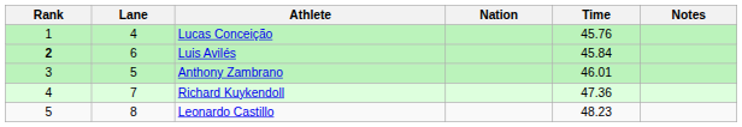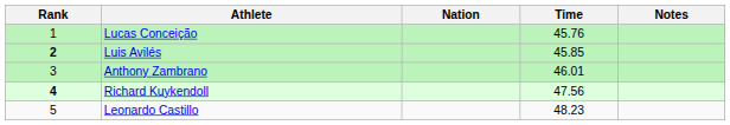 <table class="wikitable sortable" style="text-align:center;width: 60%;">
 <tr>
 <th scope="col">Rank</th>
-<th>Lane</th>
 <th scope="col">Athlete</th>
 <th scope="col">Nation</th>
 <th scope="col">Time</th>
 <th scope="col">Notes</th>
 </tr>
 <tr bgcolor="#bbf3bb">
 <td>1</td>
-<td>4</td>
 <td align=left><a href='#'>Lucas Conceição</a></td>
 <td align=left></td>
 <td>45.76</td>
 <td></td>
 </tr>
 <tr bgcolor="#bbf3bb">
 <td><strong>2</strong></td>
-<td>6</td>
 <td align=left><a href='#'>Luis Avilés</a></td>
 <td align=left></td>
-<td>45.84</td>
+<td>45.85</td>
 <td></td>
 </tr>
 <tr bgcolor="#bbf3bb">
 <td>3</td>
-<td>5</td>
 <td align=left><a href='#'>Anthony Zambrano</a></td>
 <td align=left></td>
 <td>46.01</td>
 <td></td>
 </tr>
 <tr bgcolor=ddffdd>
-<td>4</td>
-<td>7</td>
+<td><strong>4</strong></td>
 <td align=left><a href='#'>Richard Kuykendoll</a></td>
 <td align=left></td>
-<td>47.36</td>
+<td>47.56</td>
 <td></td>
 </tr>
 <tr>
 <td>5</td>
-<td>8</td>
 <td align=left><a href='#'>Leonardo Castillo</a></td>
 <td align=left></td>
 <td>48.23</td>
 <td></td>
 </tr>
 </table>
